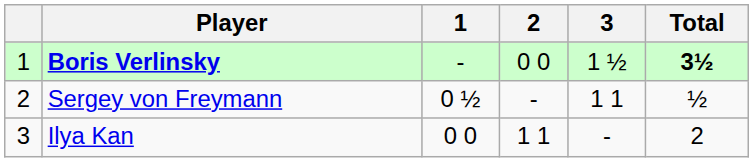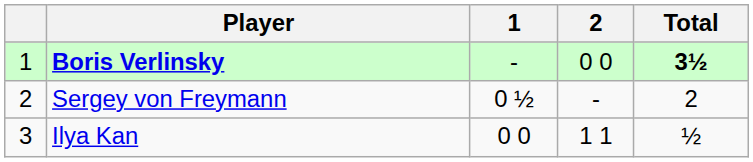 <table class="wikitable" border="1" width="500px">
 <tr>
 <th></th>
 <th>Player</th>
 <th>1</th>
 <th>2</th>
-<th>3</th>
 <th>Total</th>
 </tr>
 <tr align="center" style="background:#ccffcc;">
 <td>1</td>
 <td align="left"> <strong><a href='#'>Boris Verlinsky</a></strong></td>
 <td>-</td>
 <td>0 0</td>
-<td>1 ½</td>
 <td align="center"><strong>3½</strong></td>
 </tr>
 <tr align="center">
 <td>2</td>
 <td align="left"> <a href='#'>Sergey von Freymann</a></td>
 <td>0 ½</td>
 <td>-</td>
-<td>1 1</td>
-<td align="center">½</td>
+<td align="center">2</td>
 </tr>
 <tr align="center">
 <td>3</td>
 <td align="left"> <a href='#'>Ilya Kan</a></td>
 <td>0 0</td>
 <td>1 1</td>
-<td>-</td>
-<td align="center">2</td>
+<td align="center">½</td>
 </tr>
 </table>
